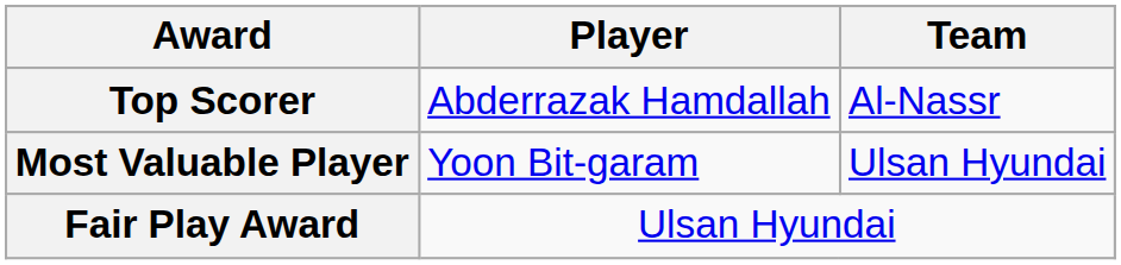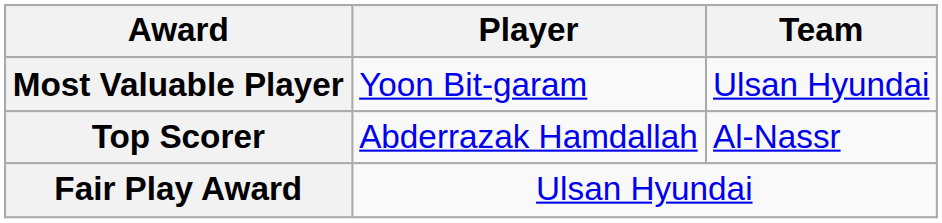 <table class="wikitable" style="text-align:center">
 <tr>
 <th>Award</th>
 <th>Player</th>
 <th>Team</th>
 </tr>
 <tr>
+<th>Most Valuable Player</th>
+<td align=left> <a href='#'>Yoon Bit-garam</a></td>
+<td align=left> <a href='#'>Ulsan Hyundai</a></td>
+</tr>
+<tr>
 <th>Top Scorer</th>
 <td align=left> <a href='#'>Abderrazak Hamdallah</a></td>
 <td align=left> <a href='#'>Al-Nassr</a></td>
-</tr>
-<tr>
-<th>Most Valuable Player</th>
-<td align=left> <a href='#'>Yoon Bit-garam</a></td>
-<td align=left> <a href='#'>Ulsan Hyundai</a></td>
 </tr>
 <tr>
 <th>Fair Play Award</th>
 <td colspan="2" align="center"> <a href='#'>Ulsan Hyundai</a></td>
 </tr>
 </table>
